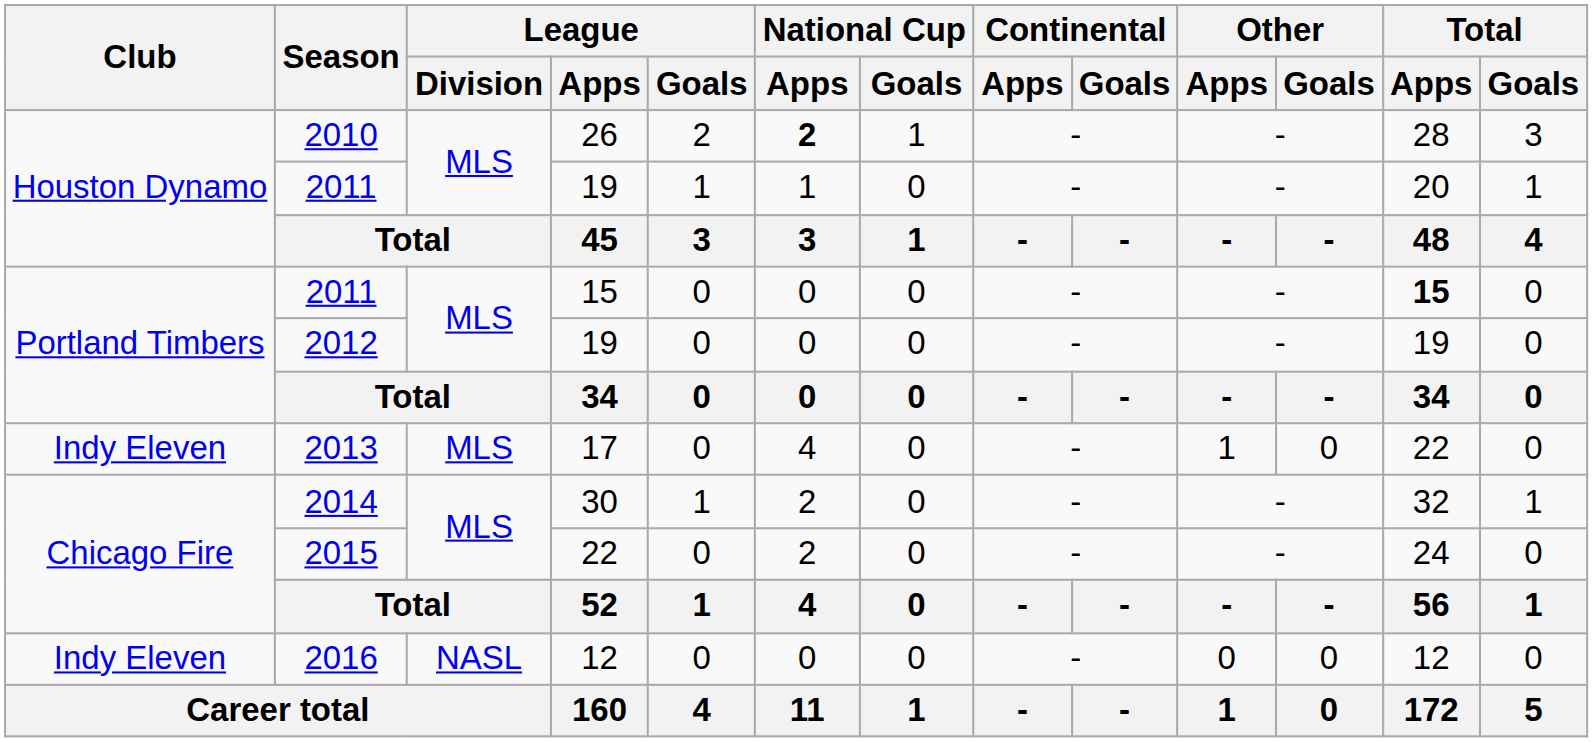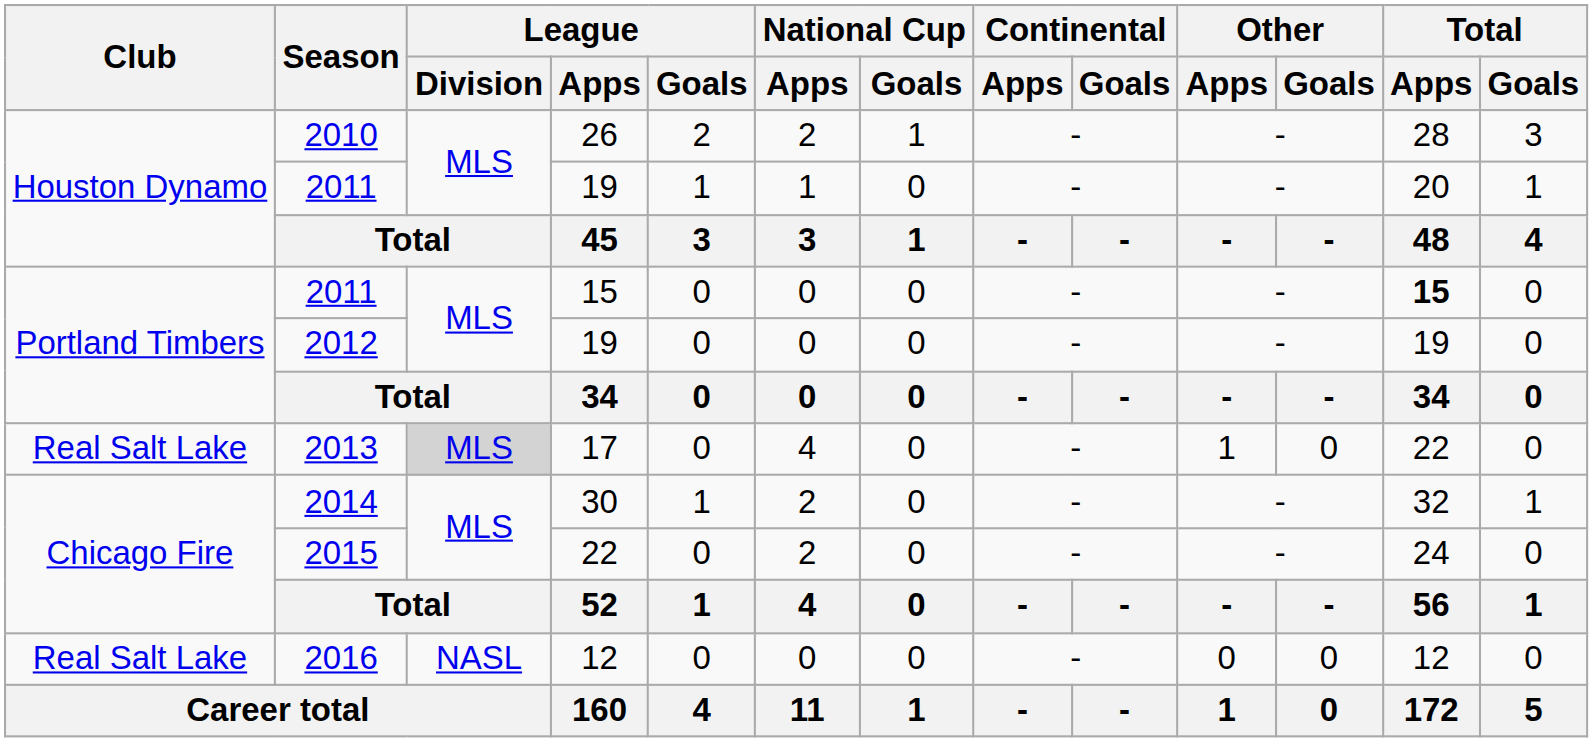 <table class="wikitable" style="text-align: center;">
 <tr>
 <th rowspan="2">Club</th>
 <th rowspan="2">Season</th>
 <th colspan="3">League</th>
 <th colspan="2">National Cup</th>
 <th colspan="2">Continental</th>
 <th colspan="2">Other</th>
 <th colspan="2">Total</th>
 </tr>
 <tr>
 <th>Division</th>
 <th>Apps</th>
 <th>Goals</th>
 <th>Apps</th>
 <th>Goals</th>
 <th>Apps</th>
 <th>Goals</th>
 <th>Apps</th>
 <th>Goals</th>
 <th>Apps</th>
 <th>Goals</th>
 </tr>
 <tr>
 <td rowspan="3" valign="center"><a href='#'>Houston Dynamo</a></td>
 <td><a href='#'>2010</a></td>
 <td rowspan="2" valign="center"><a href='#'>MLS</a></td>
 <td>26</td>
 <td>2</td>
-<td><strong>2</strong></td>
+<td>2</td>
 <td>1</td>
 <td colspan="2">-</td>
 <td colspan="2">-</td>
 <td>28</td>
 <td>3</td>
 </tr>
 <tr>
 <td><a href='#'>2011</a></td>
 <td>19</td>
 <td>1</td>
 <td>1</td>
 <td>0</td>
 <td colspan="2">-</td>
 <td colspan="2">-</td>
 <td>20</td>
 <td>1</td>
 </tr>
 <tr>
 <th colspan="2">Total</th>
 <th>45</th>
 <th>3</th>
 <th>3</th>
 <th>1</th>
 <th>-</th>
 <th>-</th>
 <th>-</th>
 <th>-</th>
 <th>48</th>
 <th>4</th>
 </tr>
 <tr>
 <td rowspan="3" valign="center"><a href='#'>Portland Timbers</a></td>
 <td><a href='#'>2011</a></td>
 <td rowspan="2" valign="center"><a href='#'>MLS</a></td>
 <td>15</td>
 <td>0</td>
 <td>0</td>
 <td>0</td>
 <td colspan="2">-</td>
 <td colspan="2">-</td>
 <td><strong>15</strong></td>
 <td>0</td>
 </tr>
 <tr>
 <td><a href='#'>2012</a></td>
 <td>19</td>
 <td>0</td>
 <td>0</td>
 <td>0</td>
 <td colspan="2">-</td>
 <td colspan="2">-</td>
 <td>19</td>
 <td>0</td>
 </tr>
 <tr>
 <th colspan="2">Total</th>
 <th>34</th>
 <th>0</th>
 <th>0</th>
 <th>0</th>
 <th>-</th>
 <th>-</th>
 <th>-</th>
 <th>-</th>
 <th>34</th>
 <th>0</th>
 </tr>
 <tr>
-<td valign="center"><a href='#'>Indy Eleven</a></td>
+<td valign="center"><a href='#'>Real Salt Lake</a></td>
 <td><a href='#'>2013</a></td>
-<td><a href='#'>MLS</a></td>
+<td style="background: lightgrey;"><a href='#'>MLS</a></td>
 <td>17</td>
 <td>0</td>
 <td>4</td>
 <td>0</td>
 <td colspan="2">-</td>
 <td>1</td>
 <td>0</td>
 <td>22</td>
 <td>0</td>
 </tr>
 <tr>
 <td rowspan="3" valign="center"><a href='#'>Chicago Fire</a></td>
 <td><a href='#'>2014</a></td>
 <td rowspan="2" valign="center"><a href='#'>MLS</a></td>
 <td>30</td>
 <td>1</td>
 <td>2</td>
 <td>0</td>
 <td colspan="2">-</td>
 <td colspan="2">-</td>
 <td>32</td>
 <td>1</td>
 </tr>
 <tr>
 <td><a href='#'>2015</a></td>
 <td>22</td>
 <td>0</td>
 <td>2</td>
 <td>0</td>
 <td colspan="2">-</td>
 <td colspan="2">-</td>
 <td>24</td>
 <td>0</td>
 </tr>
 <tr>
 <th colspan="2">Total</th>
 <th>52</th>
 <th>1</th>
 <th>4</th>
 <th>0</th>
 <th>-</th>
 <th>-</th>
 <th>-</th>
 <th>-</th>
 <th>56</th>
 <th>1</th>
 </tr>
 <tr>
-<td valign="center"><a href='#'>Indy Eleven</a></td>
+<td valign="center"><a href='#'>Real Salt Lake</a></td>
 <td><a href='#'>2016</a></td>
 <td><a href='#'>NASL</a></td>
 <td>12</td>
 <td>0</td>
 <td>0</td>
 <td>0</td>
 <td colspan="2">-</td>
 <td>0</td>
 <td>0</td>
 <td>12</td>
 <td>0</td>
 </tr>
 <tr>
 <th colspan="3">Career total</th>
 <th>160</th>
 <th>4</th>
 <th>11</th>
 <th>1</th>
 <th>-</th>
 <th>-</th>
 <th>1</th>
 <th>0</th>
 <th>172</th>
 <th>5</th>
 </tr>
 </table>
